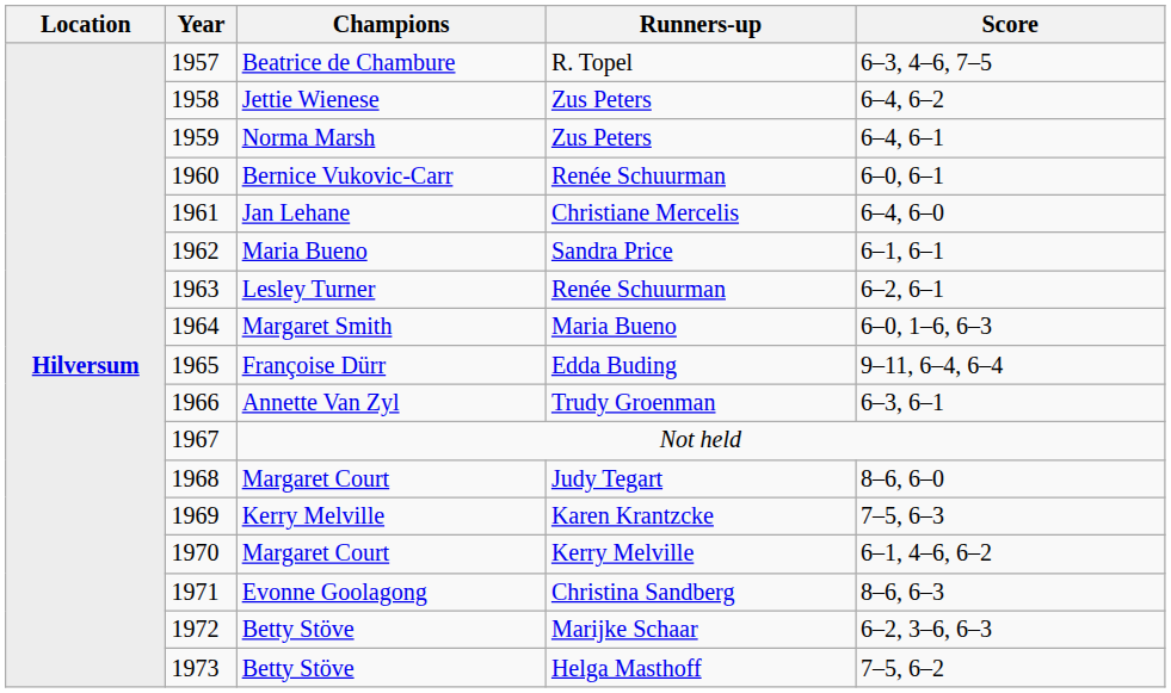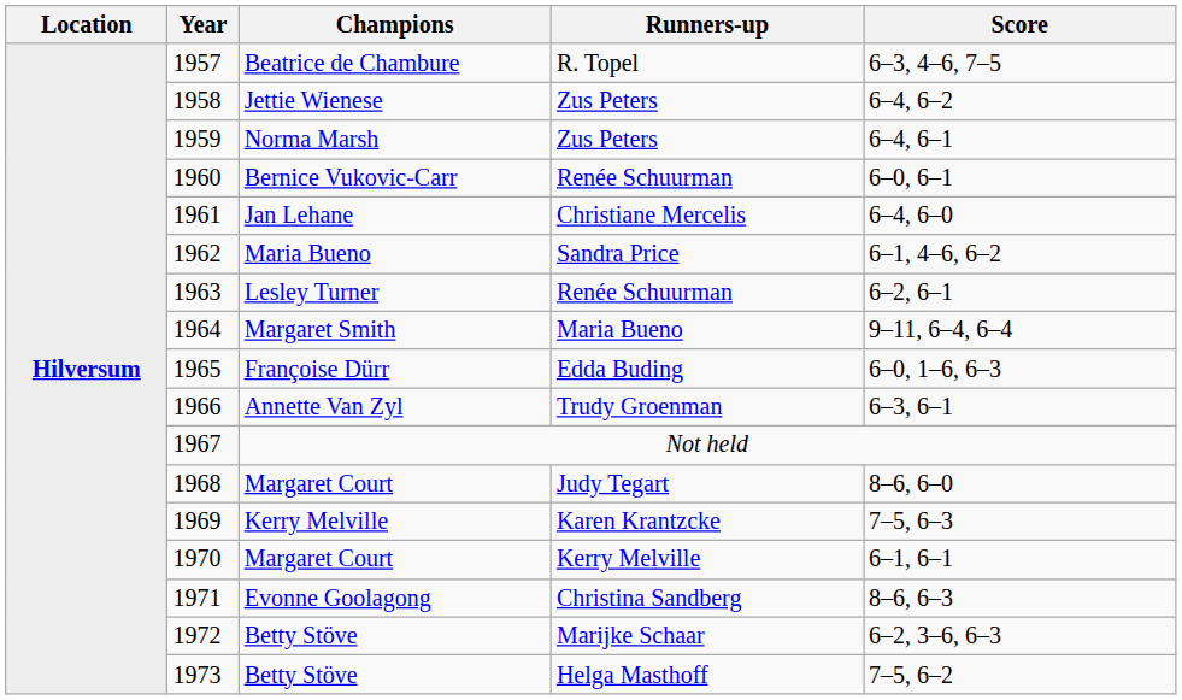 <table class="wikitable">
 <tr>
 <th style="width:100px">Location</th>
 <th style="width:40px">Year</th>
 <th style="width:200px">Champions</th>
 <th style="width:200px">Runners-up</th>
 <th style="width:200px" class="unsortable">Score</th>
 </tr>
 <tr>
 <th rowspan="17" style="background:#ededed"><a href='#'>Hilversum</a></th>
 <td>1957</td>
 <td> <a href='#'>Beatrice de Chambure</a></td>
 <td>R. Topel</td>
 <td>6–3, 4–6, 7–5</td>
 </tr>
 <tr>
 <td>1958</td>
 <td> <a href='#'>Jettie Wienese</a></td>
 <td> <a href='#'>Zus Peters</a></td>
 <td>6–4, 6–2</td>
 </tr>
 <tr>
 <td>1959</td>
 <td> <a href='#'>Norma Marsh</a></td>
 <td> <a href='#'>Zus Peters</a></td>
 <td>6–4, 6–1</td>
 </tr>
 <tr>
 <td>1960</td>
 <td> <a href='#'>Bernice Vukovic-Carr</a></td>
 <td> <a href='#'>Renée Schuurman</a></td>
 <td>6–0, 6–1</td>
 </tr>
 <tr>
 <td>1961</td>
 <td> <a href='#'>Jan Lehane</a></td>
 <td> <a href='#'>Christiane Mercelis</a></td>
 <td>6–4, 6–0</td>
 </tr>
 <tr>
 <td>1962</td>
 <td> <a href='#'>Maria Bueno</a></td>
 <td> <a href='#'>Sandra Price</a></td>
-<td>6–1, 6–1</td>
+<td>6–1, 4–6, 6–2</td>
 </tr>
 <tr>
 <td>1963</td>
 <td> <a href='#'>Lesley Turner</a></td>
 <td> <a href='#'>Renée Schuurman</a></td>
 <td>6–2, 6–1</td>
 </tr>
 <tr>
 <td>1964</td>
 <td> <a href='#'>Margaret Smith</a></td>
 <td> <a href='#'>Maria Bueno</a></td>
-<td>6–0, 1–6, 6–3</td>
+<td>9–11, 6–4, 6–4</td>
 </tr>
 <tr>
 <td>1965</td>
 <td> <a href='#'>Françoise Dürr</a></td>
 <td> <a href='#'>Edda Buding</a></td>
-<td>9–11, 6–4, 6–4</td>
+<td>6–0, 1–6, 6–3</td>
 </tr>
 <tr>
 <td>1966</td>
 <td> <a href='#'>Annette Van Zyl</a></td>
 <td> <a href='#'>Trudy Groenman</a></td>
 <td>6–3, 6–1</td>
 </tr>
 <tr>
 <td>1967</td>
 <td colspan=3 align=center><em>Not held</em></td>
 </tr>
 <tr>
 <td>1968</td>
 <td> <a href='#'>Margaret Court</a></td>
 <td> <a href='#'>Judy Tegart</a></td>
 <td>8–6, 6–0</td>
 </tr>
 <tr>
 <td>1969</td>
 <td> <a href='#'>Kerry Melville</a></td>
 <td> <a href='#'>Karen Krantzcke</a></td>
 <td>7–5, 6–3</td>
 </tr>
 <tr>
 <td>1970</td>
 <td> <a href='#'>Margaret Court</a></td>
 <td> <a href='#'>Kerry Melville</a></td>
-<td>6–1, 4–6, 6–2</td>
+<td>6–1, 6–1</td>
 </tr>
 <tr>
 <td>1971</td>
 <td> <a href='#'>Evonne Goolagong</a></td>
 <td> <a href='#'>Christina Sandberg</a></td>
 <td>8–6, 6–3</td>
 </tr>
 <tr>
 <td>1972</td>
 <td> <a href='#'>Betty Stöve</a></td>
 <td> <a href='#'>Marijke Schaar</a></td>
 <td>6–2, 3–6, 6–3</td>
 </tr>
 <tr>
 <td>1973</td>
 <td> <a href='#'>Betty Stöve</a></td>
 <td> <a href='#'>Helga Masthoff</a></td>
 <td>7–5, 6–2</td>
 </tr>
 </table>
